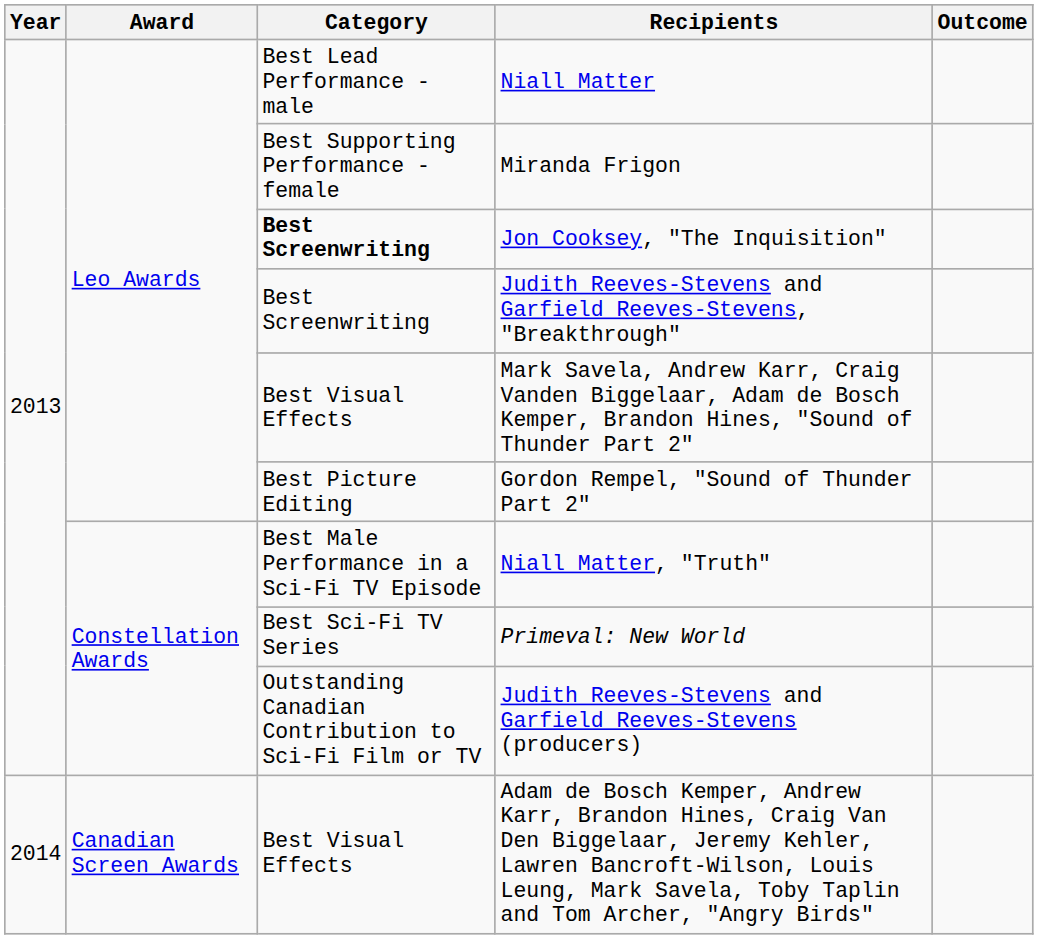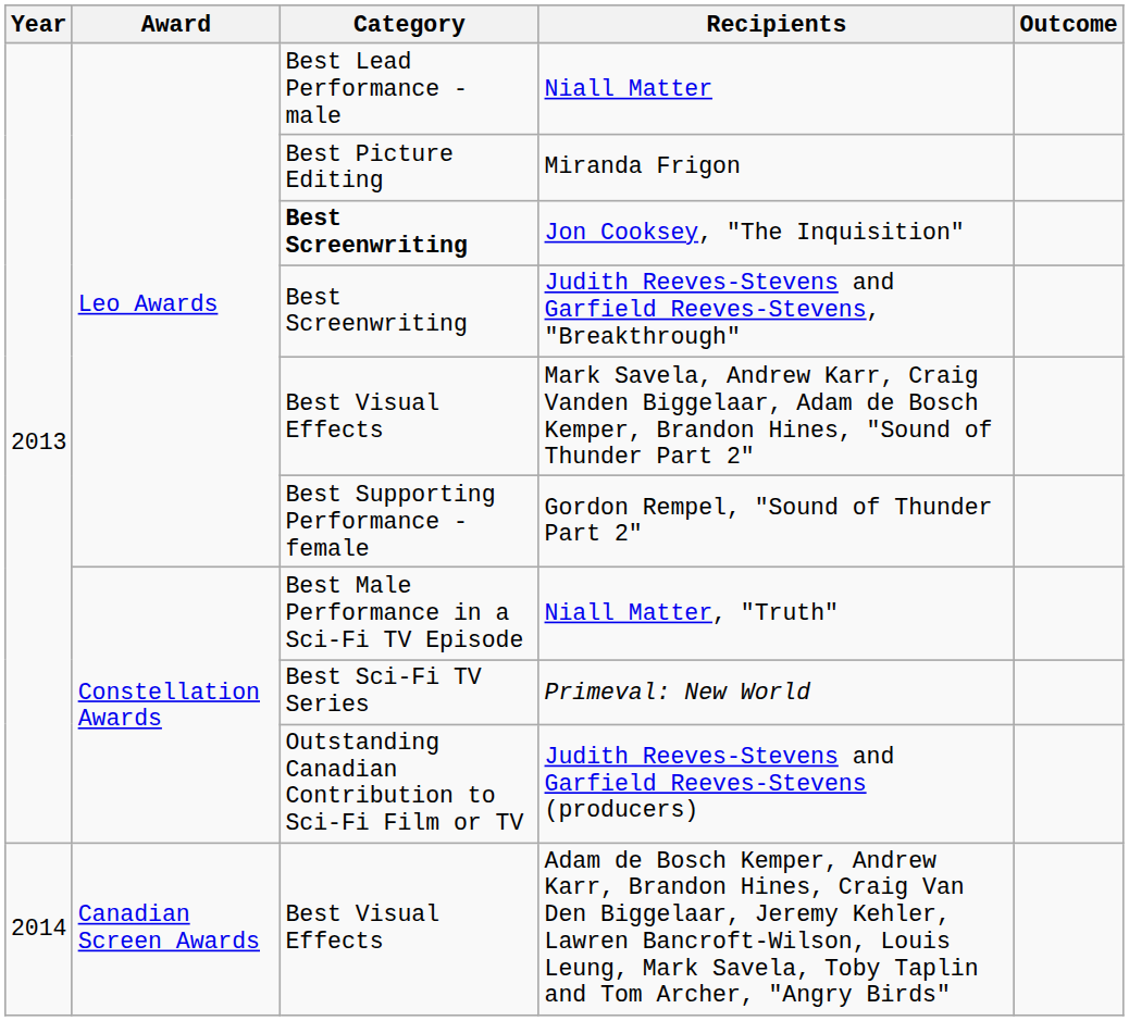 <table class="wikitable sortable"  style="width:100%;">
 <tr style="text-align:center;">
 <th>Year</th>
 <th>Award</th>
 <th>Category</th>
 <th>Recipients</th>
 <th>Outcome</th>
 </tr>
 <tr>
 <td rowspan="9">2013</td>
 <td rowspan="6"><a href='#'>Leo Awards</a></td>
 <td>Best Lead Performance - male</td>
 <td><a href='#'>Niall Matter</a></td>
 <td></td>
 </tr>
 <tr>
-<td>Best Supporting Performance - female</td>
+<td>Best Picture Editing</td>
 <td>Miranda Frigon</td>
 <td></td>
 </tr>
 <tr>
 <td><strong>Best Screenwriting</strong></td>
 <td><a href='#'>Jon Cooksey</a>, "The Inquisition"</td>
 <td></td>
 </tr>
 <tr>
 <td>Best Screenwriting</td>
 <td><a href='#'>Judith Reeves-Stevens</a> and <a href='#'>Garfield Reeves-Stevens</a>, "Breakthrough"</td>
 <td></td>
 </tr>
 <tr>
 <td>Best Visual Effects</td>
 <td>Mark Savela, Andrew Karr, Craig Vanden Biggelaar, Adam de Bosch Kemper, Brandon Hines, "Sound of Thunder Part 2"</td>
 <td></td>
 </tr>
 <tr>
-<td>Best Picture Editing</td>
+<td>Best Supporting Performance - female</td>
 <td>Gordon Rempel, "Sound of Thunder Part 2"</td>
 <td></td>
 </tr>
 <tr>
 <td rowspan="3"><a href='#'>Constellation Awards</a></td>
 <td>Best Male Performance in a Sci-Fi TV Episode</td>
 <td><a href='#'>Niall Matter</a>, "Truth"</td>
 <td></td>
 </tr>
 <tr>
 <td>Best Sci-Fi TV Series</td>
 <td><em>Primeval: New World</em></td>
 <td></td>
 </tr>
 <tr>
 <td>Outstanding Canadian Contribution to Sci-Fi Film or TV</td>
 <td><a href='#'>Judith Reeves-Stevens</a> and <a href='#'>Garfield Reeves-Stevens</a> (producers)</td>
 <td></td>
 </tr>
 <tr>
 <td rowspan="1">2014</td>
 <td><a href='#'>Canadian Screen Awards</a></td>
 <td>Best Visual Effects</td>
 <td>Adam de Bosch Kemper, Andrew Karr, Brandon Hines, Craig Van Den Biggelaar, Jeremy Kehler, Lawren Bancroft-Wilson, Louis Leung, Mark Savela, Toby Taplin and Tom Archer, "Angry Birds"</td>
 <td></td>
 </tr>
 </table>
